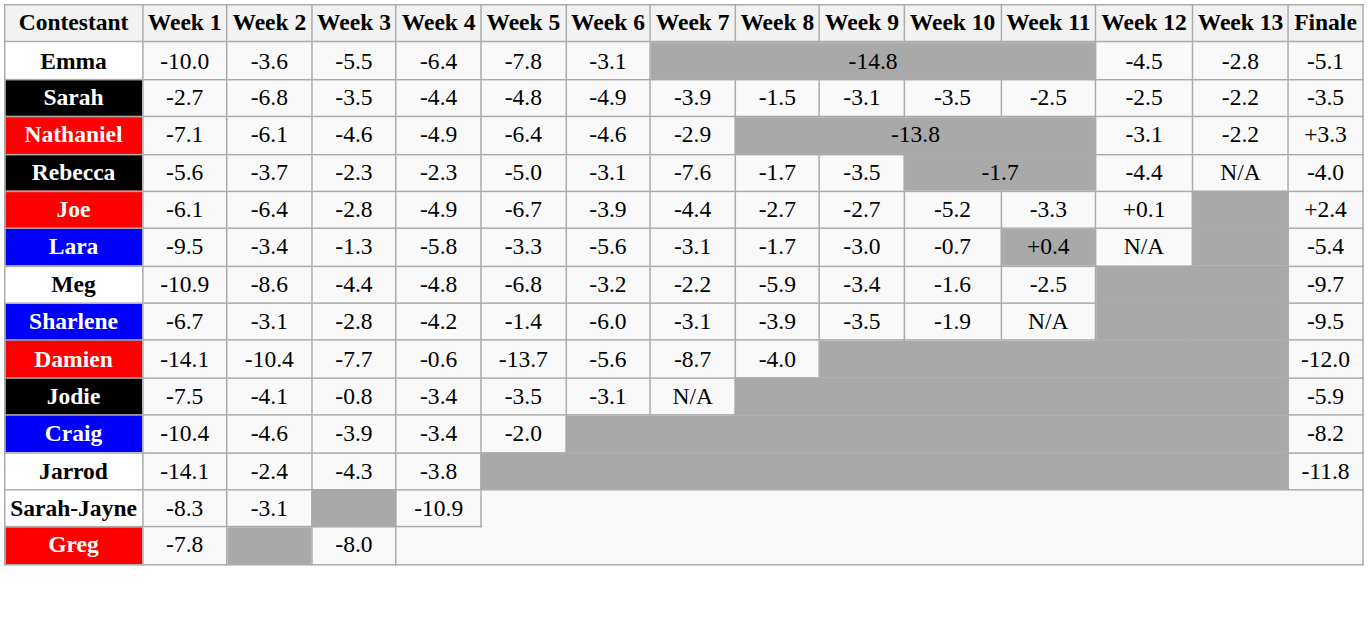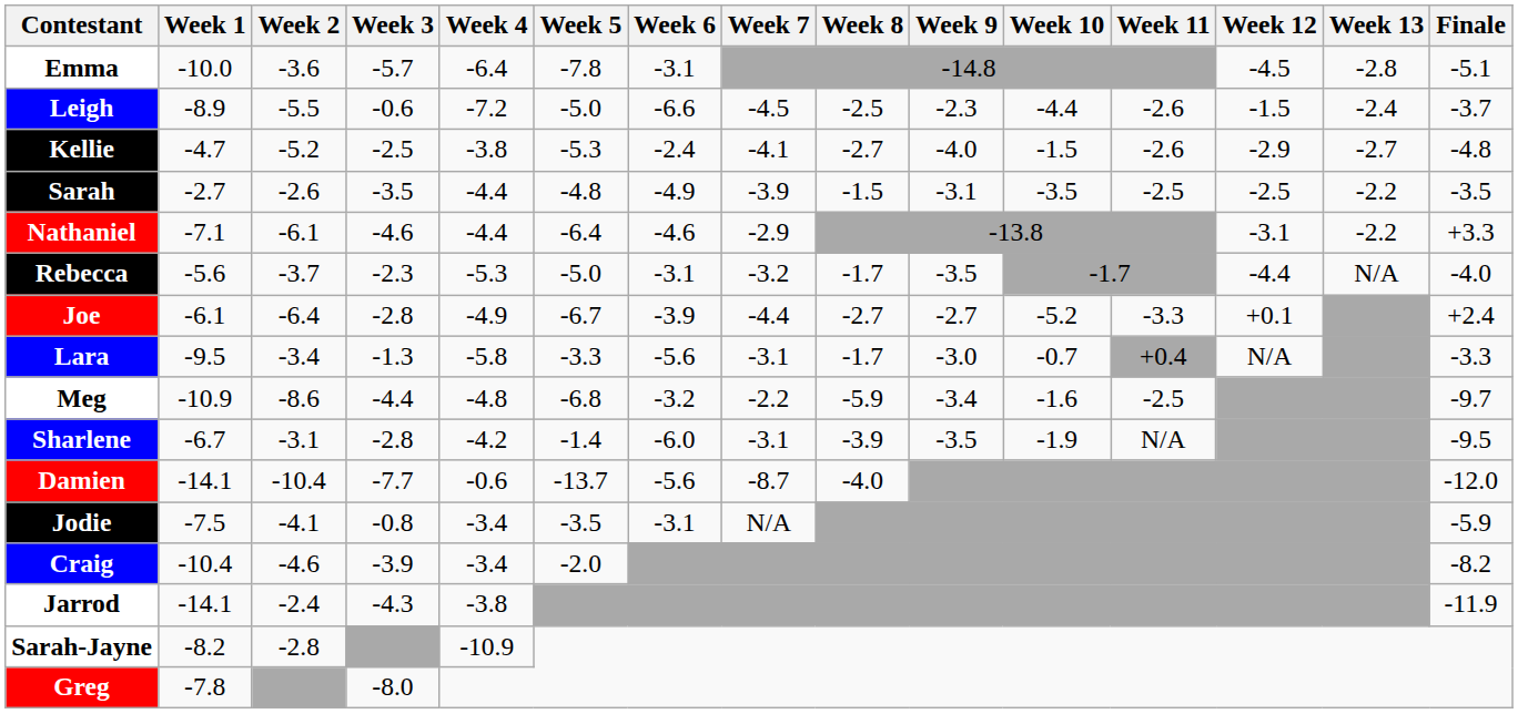 <table class="wikitable sortable" style="text-align:center">
 <tr>
 <th>Contestant</th>
 <th>Week 1</th>
 <th>Week 2</th>
 <th>Week 3</th>
 <th>Week 4</th>
 <th>Week 5</th>
 <th>Week 6</th>
 <th>Week 7</th>
 <th>Week 8</th>
 <th>Week 9</th>
 <th>Week 10</th>
 <th>Week 11</th>
 <th>Week 12</th>
 <th>Week 13</th>
 <th>Finale</th>
 </tr>
 <tr>
 <td style="background:white;"><strong>Emma</strong></td>
 <td>-10.0</td>
 <td>-3.6</td>
-<td>-5.5</td>
+<td>-5.7</td>
 <td>-6.4</td>
 <td>-7.8</td>
 <td>-3.1</td>
 <td style="background:darkgray;" colspan=5>-14.8</td>
 <td>-4.5</td>
 <td>-2.8</td>
 <td>-5.1</td>
 </tr>
 <tr>
+<td style="background:blue;color:white;"><strong>Leigh</strong></td>
+<td>-8.9</td>
+<td>-5.5</td>
+<td>-0.6</td>
+<td>-7.2</td>
+<td>-5.0</td>
+<td>-6.6</td>
+<td>-4.5</td>
+<td>-2.5</td>
+<td>-2.3</td>
+<td>-4.4</td>
+<td>-2.6</td>
+<td>-1.5</td>
+<td>-2.4</td>
+<td>-3.7</td>
+</tr>
+<tr>
+<td style="background:black;color:white;"><strong>Kellie</strong></td>
+<td>-4.7</td>
+<td>-5.2</td>
+<td>-2.5</td>
+<td>-3.8</td>
+<td>-5.3</td>
+<td>-2.4</td>
+<td>-4.1</td>
+<td>-2.7</td>
+<td>-4.0</td>
+<td>-1.5</td>
+<td>-2.6</td>
+<td>-2.9</td>
+<td>-2.7</td>
+<td>-4.8</td>
+</tr>
+<tr>
 <td style="background:black;color:white;"><strong>Sarah</strong></td>
 <td>-2.7</td>
-<td>-6.8</td>
+<td>-2.6</td>
 <td>-3.5</td>
 <td>-4.4</td>
 <td>-4.8</td>
 <td>-4.9</td>
 <td>-3.9</td>
 <td>-1.5</td>
 <td>-3.1</td>
 <td>-3.5</td>
 <td>-2.5</td>
 <td>-2.5</td>
 <td>-2.2</td>
 <td>-3.5</td>
 </tr>
 <tr>
 <td style="background:red;color:white;"><strong>Nathaniel</strong></td>
 <td>-7.1</td>
 <td>-6.1</td>
 <td>-4.6</td>
-<td>-4.9</td>
+<td>-4.4</td>
 <td>-6.4</td>
 <td>-4.6</td>
 <td>-2.9</td>
 <td style="background:darkgray;" colspan=4>-13.8</td>
 <td>-3.1</td>
 <td>-2.2</td>
 <td>+3.3</td>
 </tr>
 <tr>
 <td style="background:black;color:white;"><strong>Rebecca</strong></td>
 <td>-5.6</td>
 <td>-3.7</td>
 <td>-2.3</td>
-<td>-2.3</td>
+<td>-5.3</td>
 <td>-5.0</td>
 <td>-3.1</td>
-<td>-7.6</td>
+<td>-3.2</td>
 <td>-1.7</td>
 <td>-3.5</td>
 <td style="background:darkgray;" colspan=2>-1.7</td>
 <td>-4.4</td>
 <td>N/A</td>
 <td>-4.0</td>
 </tr>
 <tr>
 <td style="background:red;color:white;"><strong>Joe</strong></td>
 <td>-6.1</td>
 <td>-6.4</td>
 <td>-2.8</td>
 <td>-4.9</td>
 <td>-6.7</td>
 <td>-3.9</td>
 <td>-4.4</td>
 <td>-2.7</td>
 <td>-2.7</td>
 <td>-5.2</td>
 <td>-3.3</td>
 <td>+0.1</td>
 <td style="background:darkgray;"></td>
 <td>+2.4</td>
 </tr>
 <tr>
 <td style="background:blue;color:white;"><strong>Lara</strong></td>
 <td>-9.5</td>
 <td>-3.4</td>
 <td>-1.3</td>
 <td>-5.8</td>
 <td>-3.3</td>
 <td>-5.6</td>
 <td>-3.1</td>
 <td>-1.7</td>
 <td>-3.0</td>
 <td>-0.7</td>
 <td style="background:darkgray;">+0.4</td>
 <td>N/A</td>
 <td style="background:darkgray;"></td>
-<td>-5.4</td>
+<td>-3.3</td>
 </tr>
 <tr>
 <td style="background:white;"><strong>Meg</strong></td>
 <td>-10.9</td>
 <td>-8.6</td>
 <td>-4.4</td>
 <td>-4.8</td>
 <td>-6.8</td>
 <td>-3.2</td>
 <td>-2.2</td>
 <td>-5.9</td>
 <td>-3.4</td>
 <td>-1.6</td>
 <td>-2.5</td>
 <td style="background:darkgray;" colspan=2></td>
 <td>-9.7</td>
 </tr>
 <tr>
 <td style="background:blue;color:white;"><strong>Sharlene</strong></td>
 <td>-6.7</td>
 <td>-3.1</td>
 <td>-2.8</td>
 <td>-4.2</td>
 <td>-1.4</td>
 <td>-6.0</td>
 <td>-3.1</td>
 <td>-3.9</td>
 <td>-3.5</td>
 <td>-1.9</td>
 <td>N/A</td>
 <td style="background:darkgray;" colspan=2></td>
 <td>-9.5</td>
 </tr>
 <tr>
 <td style="background:red;color:white;"><strong>Damien</strong></td>
 <td>-14.1</td>
 <td>-10.4</td>
 <td>-7.7</td>
 <td>-0.6</td>
 <td>-13.7</td>
 <td>-5.6</td>
 <td>-8.7</td>
 <td>-4.0</td>
 <td style="background:darkgray;" colspan=5></td>
 <td>-12.0</td>
 </tr>
 <tr>
 <td style="background:Black;color:white;"><strong>Jodie</strong></td>
 <td>-7.5</td>
 <td>-4.1</td>
 <td>-0.8</td>
 <td>-3.4</td>
 <td>-3.5</td>
 <td>-3.1</td>
 <td>N/A</td>
 <td style="background:darkgray;" colspan=6></td>
 <td>-5.9</td>
 </tr>
 <tr>
 <td style="background:blue;color:white;"><strong>Craig</strong></td>
 <td>-10.4</td>
 <td>-4.6</td>
 <td>-3.9</td>
 <td>-3.4</td>
 <td>-2.0</td>
 <td style="background:darkgray;" colspan=8></td>
 <td>-8.2</td>
 </tr>
 <tr>
 <td style="background:white;"><strong>Jarrod</strong></td>
 <td>-14.1</td>
 <td>-2.4</td>
 <td>-4.3</td>
 <td>-3.8</td>
 <td style="background:darkgray;" colspan=9></td>
-<td>-11.8</td>
+<td>-11.9</td>
 </tr>
 <tr>
 <td style="background:white;"><strong>Sarah-Jayne</strong></td>
-<td>-8.3</td>
-<td>-3.1</td>
+<td>-8.2</td>
+<td>-2.8</td>
 <td style="background:darkgray;"1></td>
 <td>-10.9</td>
 </tr>
 <tr>
 <td style="background:red;color:white;"><strong>Greg</strong></td>
 <td>-7.8</td>
 <td style="background:darkgray;"2></td>
 <td>-8.0</td>
 </tr>
 </table>
